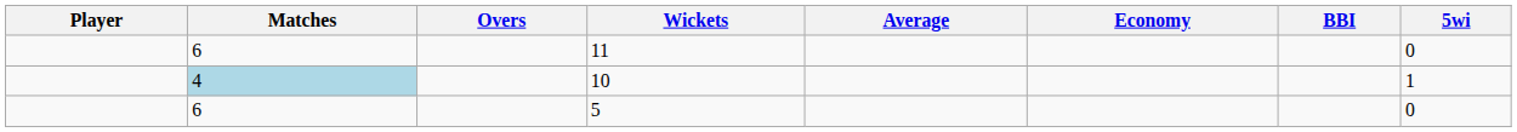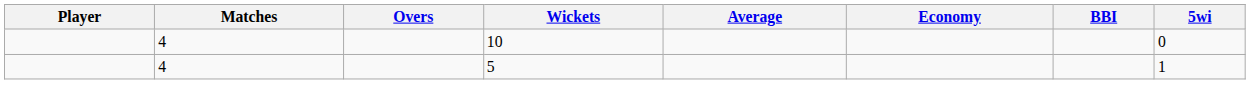 <table class="wikitable sortable" style="width:80%;">
 <tr>
 <th>Player</th>
 <th>Matches</th>
 <th><a href='#'>Overs</a></th>
 <th><a href='#'>Wickets</a></th>
 <th><a href='#'>Average</a></th>
 <th><a href='#'>Economy</a></th>
 <th><a href='#'>BBI</a></th>
 <th><a href='#'>5wi</a></th>
 </tr>
 <tr>
 <td></td>
-<td>6</td>
+<td>4</td>
 <td></td>
-<td>11</td>
+<td>10</td>
 <td></td>
 <td></td>
 <td></td>
 <td>0</td>
 </tr>
 <tr>
 <td></td>
-<td style="background: lightblue;">4</td>
+<td>4</td>
 <td></td>
-<td>10</td>
+<td>5</td>
 <td></td>
 <td></td>
 <td></td>
 <td>1</td>
 </tr>
-<tr>
-<td></td>
-<td>6</td>
-<td></td>
-<td>5</td>
-<td></td>
-<td></td>
-<td></td>
-<td>0</td>
-</tr>
 </table>
